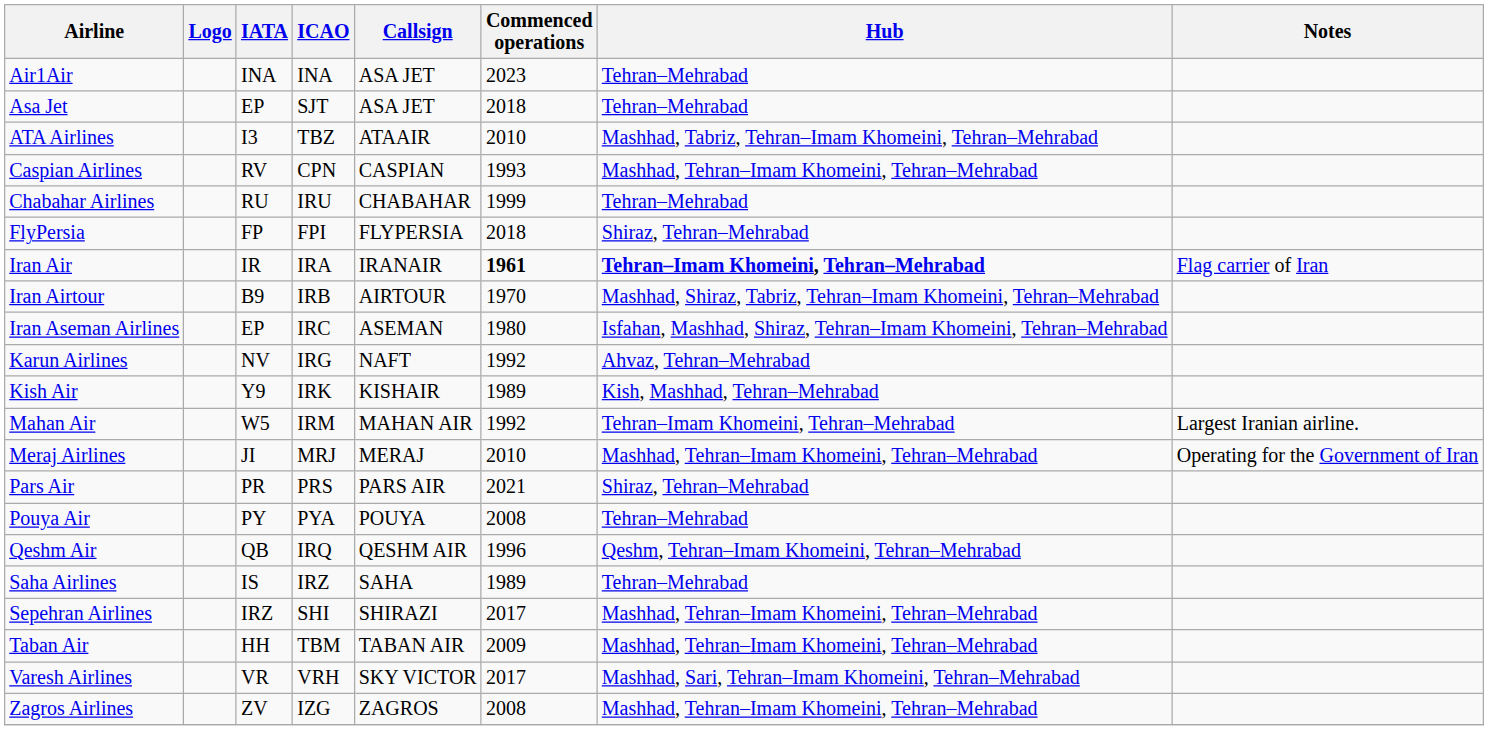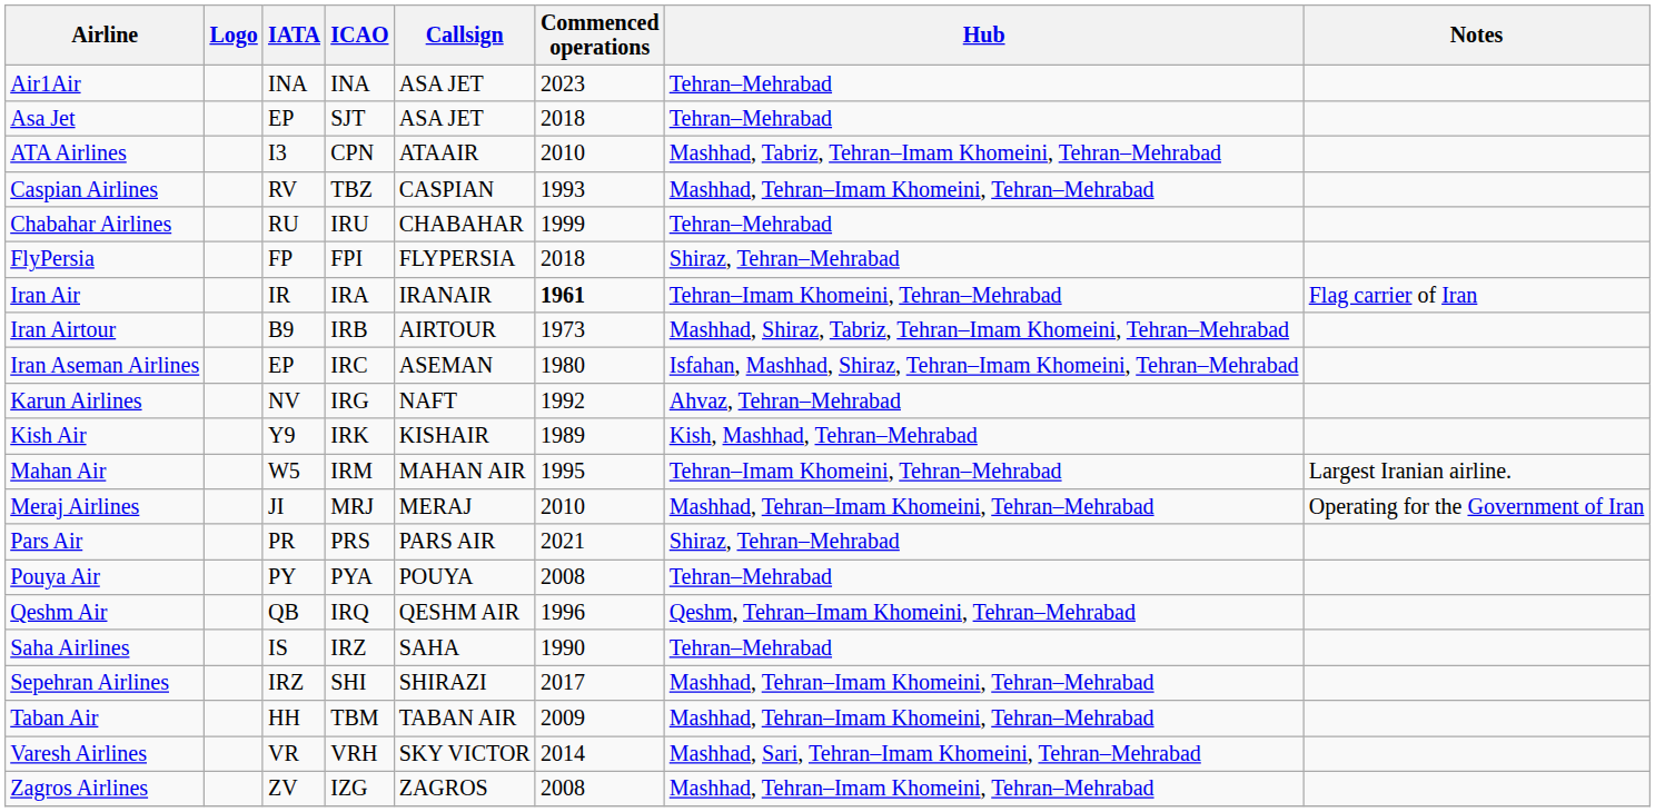 <table border=0 cellpadding=2 cellspacing=3 class="wikitable sortable">
 <tr valign="middle">
 <th>Airline</th>
 <th><a href='#'>Logo</a></th>
 <th><a href='#'>IATA</a></th>
 <th><a href='#'>ICAO</a></th>
 <th><a href='#'>Callsign</a></th>
 <th>Commenced<br>operations</th>
 <th><a href='#'>Hub</a></th>
 <th>Notes</th>
 </tr>
 <tr>
 <td><a href='#'>Air1Air</a></td>
 <td></td>
 <td>INA</td>
 <td>INA</td>
 <td>ASA JET</td>
 <td>2023</td>
 <td><a href='#'>Tehran–Mehrabad</a></td>
 <td></td>
 </tr>
 <tr>
 <td><a href='#'>Asa Jet</a></td>
 <td></td>
 <td>EP</td>
 <td>SJT</td>
 <td>ASA JET</td>
 <td>2018</td>
 <td><a href='#'>Tehran–Mehrabad</a></td>
 <td></td>
 </tr>
 <tr>
 <td><a href='#'>ATA Airlines</a></td>
 <td></td>
 <td>I3</td>
-<td>TBZ</td>
+<td>CPN</td>
 <td>ATAAIR</td>
 <td>2010</td>
 <td><a href='#'>Mashhad</a>, <a href='#'>Tabriz</a>, <a href='#'>Tehran–Imam Khomeini</a>, <a href='#'>Tehran–Mehrabad</a></td>
 <td></td>
 </tr>
 <tr>
 <td><a href='#'>Caspian Airlines</a></td>
 <td></td>
 <td>RV</td>
-<td>CPN</td>
+<td>TBZ</td>
 <td>CASPIAN</td>
 <td>1993</td>
 <td><a href='#'>Mashhad</a>, <a href='#'>Tehran–Imam Khomeini</a>, <a href='#'>Tehran–Mehrabad</a></td>
 <td></td>
 </tr>
 <tr>
 <td><a href='#'>Chabahar Airlines</a></td>
 <td></td>
 <td>RU</td>
 <td>IRU</td>
 <td>CHABAHAR</td>
 <td>1999</td>
 <td><a href='#'>Tehran–Mehrabad</a></td>
 <td></td>
 </tr>
 <tr>
 <td><a href='#'>FlyPersia</a></td>
 <td></td>
 <td>FP</td>
 <td>FPI</td>
 <td>FLYPERSIA</td>
 <td>2018</td>
 <td><a href='#'>Shiraz</a>, <a href='#'>Tehran–Mehrabad</a></td>
 <td></td>
 </tr>
 <tr>
 <td><a href='#'>Iran Air</a></td>
 <td></td>
 <td>IR</td>
 <td>IRA</td>
 <td>IRANAIR</td>
 <td><strong>1961</strong></td>
-<td><strong><a href='#'>Tehran–Imam Khomeini</a>, <a href='#'>Tehran–Mehrabad</a></strong></td>
+<td><a href='#'>Tehran–Imam Khomeini</a>, <a href='#'>Tehran–Mehrabad</a></td>
 <td><a href='#'>Flag carrier</a> of <a href='#'>Iran</a></td>
 </tr>
 <tr>
 <td><a href='#'>Iran Airtour</a></td>
 <td></td>
 <td>B9</td>
 <td>IRB</td>
 <td>AIRTOUR</td>
-<td>1970</td>
+<td>1973</td>
 <td><a href='#'>Mashhad</a>, <a href='#'>Shiraz</a>, <a href='#'>Tabriz</a>, <a href='#'>Tehran–Imam Khomeini</a>, <a href='#'>Tehran–Mehrabad</a></td>
 <td></td>
 </tr>
 <tr>
 <td><a href='#'>Iran Aseman Airlines</a></td>
 <td></td>
 <td>EP</td>
 <td>IRC</td>
 <td>ASEMAN</td>
 <td>1980</td>
 <td><a href='#'>Isfahan</a>, <a href='#'>Mashhad</a>, <a href='#'>Shiraz</a>, <a href='#'>Tehran–Imam Khomeini</a>, <a href='#'>Tehran–Mehrabad</a></td>
 <td></td>
 </tr>
 <tr>
 <td><a href='#'>Karun Airlines</a></td>
 <td></td>
 <td>NV</td>
 <td>IRG</td>
 <td>NAFT</td>
 <td>1992</td>
 <td><a href='#'>Ahvaz</a>, <a href='#'>Tehran–Mehrabad</a></td>
 <td></td>
 </tr>
 <tr>
 <td><a href='#'>Kish Air</a></td>
 <td></td>
 <td>Y9</td>
 <td>IRK</td>
 <td>KISHAIR</td>
 <td>1989</td>
 <td><a href='#'>Kish</a>, <a href='#'>Mashhad</a>, <a href='#'>Tehran–Mehrabad</a></td>
 <td></td>
 </tr>
 <tr>
 <td><a href='#'>Mahan Air</a></td>
 <td></td>
 <td>W5</td>
 <td>IRM</td>
 <td>MAHAN AIR</td>
-<td>1992</td>
+<td>1995</td>
 <td><a href='#'>Tehran–Imam Khomeini</a>, <a href='#'>Tehran–Mehrabad</a></td>
 <td>Largest Iranian airline.</td>
 </tr>
 <tr>
 <td><a href='#'>Meraj Airlines</a></td>
 <td></td>
 <td>JI</td>
 <td>MRJ</td>
 <td>MERAJ</td>
 <td>2010</td>
 <td><a href='#'>Mashhad</a>, <a href='#'>Tehran–Imam Khomeini</a>, <a href='#'>Tehran–Mehrabad</a></td>
 <td>Operating for the <a href='#'>Government of Iran</a></td>
 </tr>
 <tr>
 <td><a href='#'>Pars Air</a></td>
 <td></td>
 <td>PR</td>
 <td>PRS</td>
 <td>PARS AIR</td>
 <td>2021</td>
 <td><a href='#'>Shiraz</a>, <a href='#'>Tehran–Mehrabad</a></td>
 <td></td>
 </tr>
 <tr>
 <td><a href='#'>Pouya Air</a></td>
 <td></td>
 <td>PY</td>
 <td>PYA</td>
 <td>POUYA</td>
 <td>2008</td>
 <td><a href='#'>Tehran–Mehrabad</a></td>
 <td></td>
 </tr>
 <tr>
 <td><a href='#'>Qeshm Air</a></td>
 <td></td>
 <td>QB</td>
 <td>IRQ</td>
 <td>QESHM AIR</td>
 <td>1996</td>
 <td><a href='#'>Qeshm</a>, <a href='#'>Tehran–Imam Khomeini</a>, <a href='#'>Tehran–Mehrabad</a></td>
 <td></td>
 </tr>
 <tr>
 <td><a href='#'>Saha Airlines</a></td>
 <td></td>
 <td>IS</td>
 <td>IRZ</td>
 <td>SAHA</td>
-<td>1989</td>
+<td>1990</td>
 <td><a href='#'>Tehran–Mehrabad</a></td>
 <td></td>
 </tr>
 <tr>
 <td><a href='#'>Sepehran Airlines</a></td>
 <td></td>
 <td>IRZ</td>
 <td>SHI</td>
 <td>SHIRAZI</td>
 <td>2017</td>
 <td><a href='#'>Mashhad</a>, <a href='#'>Tehran–Imam Khomeini</a>, <a href='#'>Tehran–Mehrabad</a></td>
 <td></td>
 </tr>
 <tr>
 <td><a href='#'>Taban Air</a></td>
 <td></td>
 <td>HH</td>
 <td>TBM</td>
 <td>TABAN AIR</td>
 <td>2009</td>
 <td><a href='#'>Mashhad</a>, <a href='#'>Tehran–Imam Khomeini</a>, <a href='#'>Tehran–Mehrabad</a></td>
 <td></td>
 </tr>
 <tr>
 <td><a href='#'>Varesh Airlines</a></td>
 <td></td>
 <td>VR</td>
 <td>VRH</td>
 <td>SKY VICTOR</td>
-<td>2017</td>
+<td>2014</td>
 <td><a href='#'>Mashhad</a>, <a href='#'>Sari</a>, <a href='#'>Tehran–Imam Khomeini</a>, <a href='#'>Tehran–Mehrabad</a></td>
 <td></td>
 </tr>
 <tr>
 <td><a href='#'>Zagros Airlines</a></td>
 <td></td>
 <td>ZV</td>
 <td>IZG</td>
 <td>ZAGROS</td>
 <td>2008</td>
 <td><a href='#'>Mashhad</a>, <a href='#'>Tehran–Imam Khomeini</a>, <a href='#'>Tehran–Mehrabad</a></td>
 <td></td>
 </tr>
 <tr>
 </tr>
 </table>
